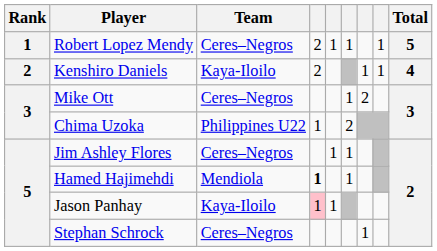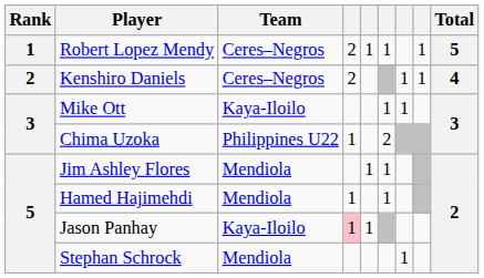 <table class="wikitable" style="text-align:center; font-size:90%">
 <tr>
 <th>Rank</th>
 <th>Player</th>
 <th>Team</th>
 <th></th>
 <th></th>
 <th></th>
 <th></th>
 <th></th>
 <th>Total</th>
 </tr>
 <tr>
 <th rowspan=1>1</th>
 <td align=left> <a href='#'>Robert Lopez Mendy</a></td>
 <td align=left><a href='#'>Ceres–Negros</a></td>
 <td>2</td>
 <td>1</td>
 <td>1</td>
 <td></td>
 <td>1</td>
 <th rowspan=1>5</th>
 </tr>
 <tr>
 <th rowspan=1>2</th>
 <td align=left> <a href='#'>Kenshiro Daniels</a></td>
-<td align=left><a href='#'>Kaya-Iloilo</a></td>
+<td align=left><a href='#'>Ceres–Negros</a></td>
 <td>2</td>
 <td></td>
 <td bgcolor="silver"></td>
 <td>1</td>
 <td>1</td>
 <th rowspan=1>4</th>
 </tr>
 <tr>
 <th rowspan=2>3</th>
 <td align=left> <a href='#'>Mike Ott</a></td>
-<td align=left><a href='#'>Ceres–Negros</a></td>
+<td align=left><a href='#'>Kaya-Iloilo</a></td>
 <td></td>
 <td></td>
 <td>1</td>
-<td>2</td>
+<td>1</td>
 <td></td>
 <th rowspan=2>3</th>
 </tr>
 <tr>
 <td align=left> <a href='#'>Chima Uzoka</a></td>
 <td align=left><a href='#'>Philippines U22</a></td>
 <td>1</td>
 <td></td>
 <td>2</td>
 <td bgcolor="silver" colspan=2></td>
 </tr>
 <tr>
 <th rowspan=4>5</th>
 <td align=left> <a href='#'>Jim Ashley Flores</a></td>
-<td align=left><a href='#'>Ceres–Negros</a></td>
+<td align=left><a href='#'>Mendiola</a></td>
 <td></td>
 <td>1</td>
 <td>1</td>
 <td></td>
 <td bgcolor="silver"></td>
 <th rowspan=4>2</th>
 </tr>
 <tr>
 <td align=left> <a href='#'>Hamed Hajimehdi</a></td>
 <td align=left><a href='#'>Mendiola</a></td>
-<td><strong>1</strong></td>
+<td>1</td>
 <td></td>
 <td>1</td>
 <td></td>
 <td bgcolor="silver"></td>
 </tr>
 <tr>
 <td align=left> Jason Panhay</td>
 <td align=left><a href='#'>Kaya-Iloilo</a></td>
 <td style="background: pink;">1</td>
 <td>1</td>
 <td bgcolor="silver"></td>
 <td></td>
 <td></td>
 </tr>
 <tr>
 <td align=left> <a href='#'>Stephan Schrock</a></td>
-<td align=left><a href='#'>Ceres–Negros</a></td>
+<td align=left><a href='#'>Mendiola</a></td>
 <td></td>
 <td></td>
 <td></td>
 <td>1</td>
 <td></td>
 </tr>
 </table>
